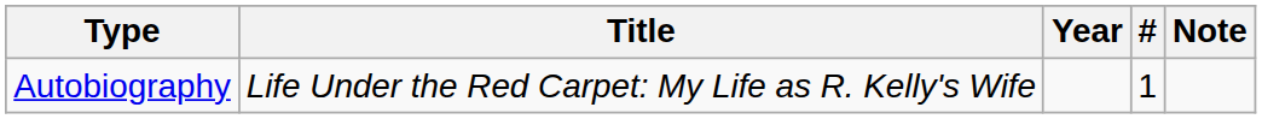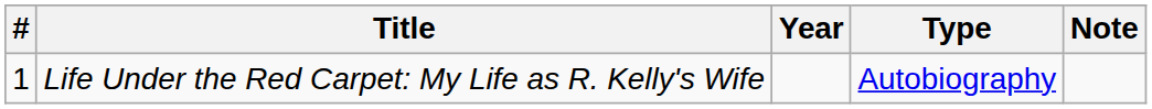 <table class="wikitable sortable">
 <tr>
-<th>Type</th>
+<th>#</th>
 <th>Title</th>
 <th>Year</th>
-<th>#</th>
+<th>Type</th>
 <th>Note</th>
 </tr>
 <tr>
-<td><a href='#'>Autobiography</a></td>
+<td>1</td>
 <td><em>Life Under the Red Carpet: My Life as R. Kelly's Wife</em></td>
 <td></td>
-<td>1</td>
+<td><a href='#'>Autobiography</a></td>
 <td></td>
 </tr>
 </table>
